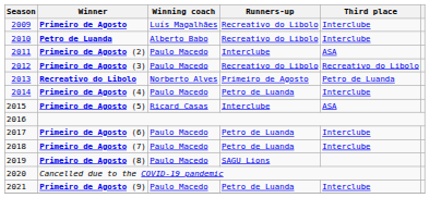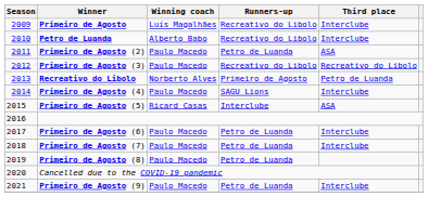 <table class="wikitable" style="font-size:90%" style="text-align:center;">
 <tr>
 <th>Season</th>
 <th>Winner</th>
 <th>Winning coach</th>
 <th>Runners-up</th>
 <th>Third place</th>
 <th></th>
 </tr>
 <tr>
 <td align=center><a href='#'>2009</a></td>
 <td><strong><a href='#'>Primeiro de Agosto</a></strong></td>
 <td><a href='#'>Luís Magalhães</a></td>
 <td><a href='#'>Recreativo do Libolo</a></td>
 <td><a href='#'>Interclube</a></td>
 <td></td>
 </tr>
 <tr>
 <td align=center><a href='#'>2010</a></td>
 <td><strong><a href='#'>Petro de Luanda</a></strong></td>
 <td><a href='#'>Alberto Babo</a></td>
 <td><a href='#'>Recreativo do Libolo</a></td>
 <td><a href='#'>Interclube</a></td>
 <td></td>
 </tr>
 <tr>
 <td align=center><a href='#'>2011</a></td>
 <td><strong><a href='#'>Primeiro de Agosto</a></strong> (2)</td>
 <td><a href='#'>Paulo Macedo</a></td>
-<td><a href='#'>Interclube</a></td>
+<td><a href='#'>Petro de Luanda</a></td>
 <td><a href='#'>ASA</a></td>
 <td></td>
 </tr>
 <tr>
 <td align=center><a href='#'>2012</a></td>
 <td><strong><a href='#'>Primeiro de Agosto</a></strong> (3)</td>
 <td><a href='#'>Paulo Macedo</a></td>
 <td><a href='#'>Recreativo do Libolo</a></td>
 <td><a href='#'>Recreativo do Libolo</a></td>
 <td></td>
 </tr>
 <tr>
 <td align=center><a href='#'>2013</a></td>
 <td><strong><a href='#'>Recreativo do Libolo</a></strong></td>
 <td><a href='#'>Norberto Alves</a></td>
 <td><a href='#'>Primeiro de Agosto</a></td>
 <td><a href='#'>Petro de Luanda</a></td>
 <td></td>
 </tr>
 <tr>
 <td align=center><a href='#'>2014</a></td>
 <td><strong><a href='#'>Primeiro de Agosto</a></strong> (4)</td>
 <td><a href='#'>Paulo Macedo</a></td>
-<td><a href='#'>Petro de Luanda</a></td>
+<td> <a href='#'>SAGU Lions</a></td>
 <td><a href='#'>Interclube</a></td>
 <td></td>
 </tr>
 <tr>
 <td>2015</td>
 <td><strong><a href='#'>Primeiro de Agosto</a></strong> (5)</td>
 <td><a href='#'>Ricard Casas</a></td>
 <td><a href='#'>Interclube</a></td>
 <td><a href='#'>ASA</a></td>
 <td></td>
 </tr>
 <tr>
 <td>2016</td>
 <td colspan=5></td>
 </tr>
 <tr>
 <td>2017</td>
 <td><strong><a href='#'>Primeiro de Agosto</a></strong> (6)</td>
 <td><a href='#'>Paulo Macedo</a></td>
 <td><a href='#'>Petro de Luanda</a></td>
 <td><a href='#'>Interclube</a></td>
 <td></td>
 </tr>
 <tr>
 <td>2018</td>
 <td><strong><a href='#'>Primeiro de Agosto</a></strong> (7)</td>
 <td><a href='#'>Paulo Macedo</a></td>
 <td><a href='#'>Petro de Luanda</a></td>
 <td><a href='#'>Interclube</a></td>
 <td></td>
 </tr>
 <tr>
 <td>2019</td>
 <td><strong><a href='#'>Primeiro de Agosto</a></strong> (8)</td>
 <td><a href='#'>Paulo Macedo</a></td>
-<td> <a href='#'>SAGU Lions</a></td>
+<td><a href='#'>Petro de Luanda</a></td>
 <td></td>
 <td></td>
 </tr>
 <tr>
 <td>2020</td>
 <td colspan=4><em>Cancelled due to the <a href='#'>COVID-19 pandemic</a></em></td>
 <td></td>
 </tr>
 <tr>
 <td>2021</td>
 <td><strong><a href='#'>Primeiro de Agosto</a></strong> (9)</td>
 <td><a href='#'>Paulo Macedo</a></td>
 <td><a href='#'>Petro de Luanda</a></td>
 <td><a href='#'>Interclube</a></td>
 <td></td>
 </tr>
 <tr>
 </tr>
 </table>
